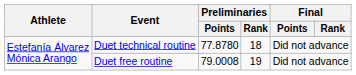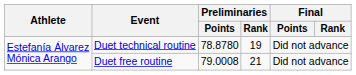 <table class=wikitable style="font-size:90%">
 <tr>
 <th rowspan="2">Athlete</th>
 <th rowspan="2">Event</th>
 <th colspan="2">Preliminaries</th>
 <th colspan="2">Final</th>
 </tr>
 <tr style="font-size:95%">
 <th>Points</th>
 <th>Rank</th>
 <th>Points</th>
 <th>Rank</th>
 </tr>
 <tr align=center>
 <td align=left rowspan=2><a href='#'>Estefanía Álvarez</a><br><a href='#'>Mónica Arango</a></td>
 <td align=left><a href='#'>Duet technical routine</a></td>
-<td>77.8780</td>
-<td>18</td>
+<td>78.8780</td>
+<td>19</td>
 <td colspan=2>Did not advance</td>
 </tr>
 <tr align=center>
 <td align=left><a href='#'>Duet free routine</a></td>
 <td>79.0008</td>
-<td>19</td>
+<td>21</td>
 <td colspan=2>Did not advance</td>
 </tr>
 </table>
